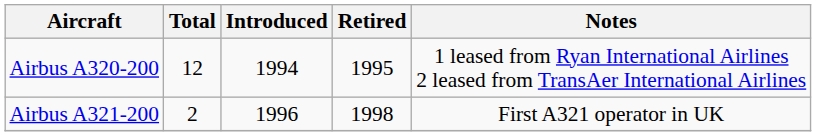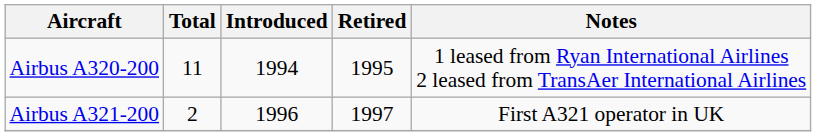 <table class="wikitable" style="margin:0.5em auto; text-align:center">
 <tr>
 <th>Aircraft</th>
 <th>Total</th>
 <th>Introduced</th>
 <th>Retired</th>
 <th>Notes</th>
 </tr>
 <tr>
 <td><a href='#'>Airbus A320-200</a></td>
-<td>12</td>
+<td>11</td>
 <td>1994</td>
 <td>1995</td>
 <td>1 leased from <a href='#'>Ryan International Airlines</a> <br> 2 leased from <a href='#'>TransAer International Airlines</a></td>
 </tr>
 <tr>
 <td><a href='#'>Airbus A321-200</a></td>
 <td>2</td>
 <td>1996</td>
-<td>1998</td>
+<td>1997</td>
 <td>First A321 operator in UK</td>
 </tr>
 <tr>
 </tr>
 </table>
